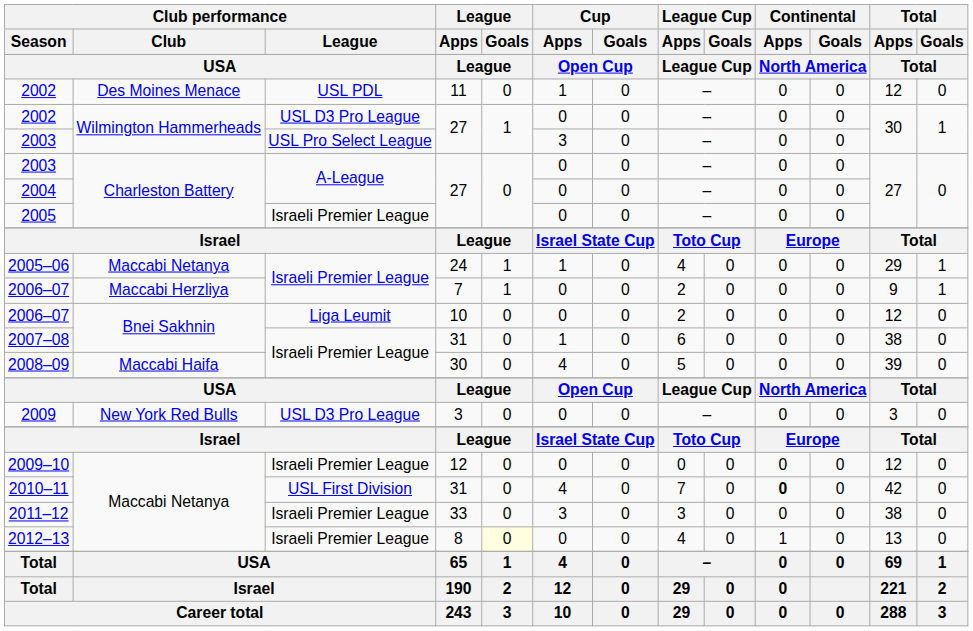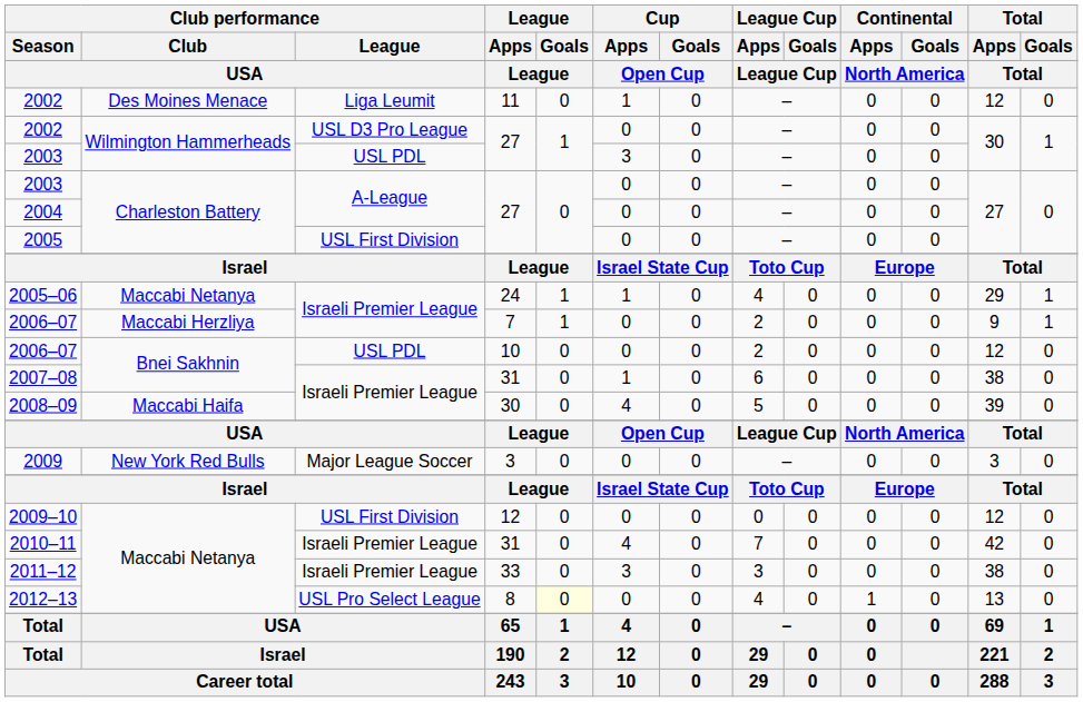 <table class="wikitable" style="text-align:center">
 <tr>
 <th colspan=3>Club performance</th>
 <th colspan=2>League</th>
 <th colspan=2>Cup</th>
 <th colspan=2>League Cup</th>
 <th colspan=2>Continental</th>
 <th colspan=2>Total</th>
 </tr>
 <tr>
 <th>Season</th>
 <th>Club</th>
 <th>League</th>
 <th>Apps</th>
 <th>Goals</th>
 <th>Apps</th>
 <th>Goals</th>
 <th>Apps</th>
 <th>Goals</th>
 <th>Apps</th>
 <th>Goals</th>
 <th>Apps</th>
 <th>Goals</th>
 </tr>
 <tr>
 </tr>
 <tr>
 <th colspan=3>USA</th>
 <th colspan=2>League</th>
 <th colspan=2><a href='#'>Open Cup</a></th>
 <th colspan=2>League Cup</th>
 <th colspan=2><a href='#'>North America</a></th>
 <th colspan=2>Total</th>
 </tr>
 <tr>
 <td><a href='#'>2002</a></td>
 <td><a href='#'>Des Moines Menace</a></td>
-<td><a href='#'>USL PDL</a></td>
+<td><a href='#'>Liga Leumit</a></td>
 <td>11</td>
 <td>0</td>
 <td>1</td>
 <td>0</td>
 <td colspan="2">–</td>
 <td>0</td>
 <td>0</td>
 <td>12</td>
 <td>0</td>
 </tr>
 <tr>
 <td><a href='#'>2002</a></td>
 <td rowspan="2"><a href='#'>Wilmington Hammerheads</a></td>
 <td><a href='#'>USL D3 Pro League</a></td>
 <td rowspan="2">27</td>
 <td rowspan="2">1</td>
 <td>0</td>
 <td>0</td>
 <td colspan="2">–</td>
 <td>0</td>
 <td>0</td>
 <td rowspan="2">30</td>
 <td rowspan="2">1</td>
 </tr>
 <tr>
 <td><a href='#'>2003</a></td>
-<td><a href='#'>USL Pro Select League</a></td>
+<td><a href='#'>USL PDL</a></td>
 <td>3</td>
 <td>0</td>
 <td colspan="2">–</td>
 <td>0</td>
 <td>0</td>
 </tr>
 <tr>
 <td><a href='#'>2003</a></td>
 <td rowspan="3"><a href='#'>Charleston Battery</a></td>
 <td rowspan="2"><a href='#'>A-League</a></td>
 <td rowspan="3">27</td>
 <td rowspan="3">0</td>
 <td>0</td>
 <td>0</td>
 <td colspan="2">–</td>
 <td>0</td>
 <td>0</td>
 <td rowspan="3">27</td>
 <td rowspan="3">0</td>
 </tr>
 <tr>
 <td><a href='#'>2004</a></td>
 <td>0</td>
 <td>0</td>
 <td colspan="2">–</td>
 <td>0</td>
 <td>0</td>
 </tr>
 <tr>
 <td><a href='#'>2005</a></td>
-<td>Israeli Premier League</td>
+<td><a href='#'>USL First Division</a></td>
 <td>0</td>
 <td>0</td>
 <td colspan="2">–</td>
 <td>0</td>
 <td>0</td>
 </tr>
 <tr>
 </tr>
 <tr>
 <th colspan=3>Israel</th>
 <th colspan=2>League</th>
 <th colspan=2><a href='#'>Israel State Cup</a></th>
 <th colspan=2><a href='#'>Toto Cup</a></th>
 <th colspan=2><a href='#'>Europe</a></th>
 <th colspan=2>Total</th>
 </tr>
 <tr>
 <td><a href='#'>2005–06</a></td>
 <td><a href='#'>Maccabi Netanya</a></td>
 <td rowspan="2"><a href='#'>Israeli Premier League</a></td>
 <td>24</td>
 <td>1</td>
 <td>1</td>
 <td>0</td>
 <td>4</td>
 <td>0</td>
 <td>0</td>
 <td>0</td>
 <td>29</td>
 <td>1</td>
 </tr>
 <tr>
 <td><a href='#'>2006–07</a></td>
 <td><a href='#'>Maccabi Herzliya</a></td>
 <td>7</td>
 <td>1</td>
 <td>0</td>
 <td>0</td>
 <td>2</td>
 <td>0</td>
 <td>0</td>
 <td>0</td>
 <td>9</td>
 <td>1</td>
 </tr>
 <tr>
 <td><a href='#'>2006–07</a></td>
 <td rowspan="2"><a href='#'>Bnei Sakhnin</a></td>
-<td><a href='#'>Liga Leumit</a></td>
+<td><a href='#'>USL PDL</a></td>
 <td>10</td>
 <td>0</td>
 <td>0</td>
 <td>0</td>
 <td>2</td>
 <td>0</td>
 <td>0</td>
 <td>0</td>
 <td>12</td>
 <td>0</td>
 </tr>
 <tr>
 <td><a href='#'>2007–08</a></td>
 <td rowspan="2">Israeli Premier League</td>
 <td>31</td>
 <td>0</td>
 <td>1</td>
 <td>0</td>
 <td>6</td>
 <td>0</td>
 <td>0</td>
 <td>0</td>
 <td>38</td>
 <td>0</td>
 </tr>
 <tr>
 <td><a href='#'>2008–09</a></td>
 <td><a href='#'>Maccabi Haifa</a></td>
 <td>30</td>
 <td>0</td>
 <td>4</td>
 <td>0</td>
 <td>5</td>
 <td>0</td>
 <td>0</td>
 <td>0</td>
 <td>39</td>
 <td>0</td>
 </tr>
 <tr>
 </tr>
 <tr>
 <th colspan=3>USA</th>
 <th colspan=2>League</th>
 <th colspan=2><a href='#'>Open Cup</a></th>
 <th colspan=2>League Cup</th>
 <th colspan=2><a href='#'>North America</a></th>
 <th colspan=2>Total</th>
 </tr>
 <tr>
 <td><a href='#'>2009</a></td>
 <td><a href='#'>New York Red Bulls</a></td>
-<td><a href='#'>USL D3 Pro League</a></td>
+<td>Major League Soccer</td>
 <td>3</td>
 <td>0</td>
 <td>0</td>
 <td>0</td>
 <td colspan="2">–</td>
 <td>0</td>
 <td>0</td>
 <td>3</td>
 <td>0</td>
 </tr>
 <tr>
 </tr>
 <tr>
 <th colspan=3>Israel</th>
 <th colspan=2>League</th>
 <th colspan=2><a href='#'>Israel State Cup</a></th>
 <th colspan=2><a href='#'>Toto Cup</a></th>
 <th colspan=2><a href='#'>Europe</a></th>
 <th colspan=2>Total</th>
 </tr>
 <tr>
 <td><a href='#'>2009–10</a></td>
 <td rowspan=4>Maccabi Netanya</td>
-<td>Israeli Premier League</td>
+<td><a href='#'>USL First Division</a></td>
 <td>12</td>
 <td>0</td>
 <td>0</td>
 <td>0</td>
 <td>0</td>
 <td>0</td>
 <td>0</td>
 <td>0</td>
 <td>12</td>
 <td>0</td>
 </tr>
 <tr>
 <td><a href='#'>2010–11</a></td>
-<td><a href='#'>USL First Division</a></td>
+<td>Israeli Premier League</td>
 <td>31</td>
 <td>0</td>
 <td>4</td>
 <td>0</td>
 <td>7</td>
 <td>0</td>
-<td><strong>0</strong></td>
+<td>0</td>
 <td>0</td>
 <td>42</td>
 <td>0</td>
 </tr>
 <tr>
 <td><a href='#'>2011–12</a></td>
 <td>Israeli Premier League</td>
 <td>33</td>
 <td>0</td>
 <td>3</td>
 <td>0</td>
 <td>3</td>
 <td>0</td>
 <td>0</td>
 <td>0</td>
 <td>38</td>
 <td>0</td>
 </tr>
 <tr>
 <td><a href='#'>2012–13</a></td>
-<td>Israeli Premier League</td>
+<td><a href='#'>USL Pro Select League</a></td>
 <td>8</td>
 <td style="background: lightyellow;">0</td>
 <td>0</td>
 <td>0</td>
 <td>4</td>
 <td>0</td>
 <td>1</td>
 <td>0</td>
 <td>13</td>
 <td>0</td>
 </tr>
 <tr>
 </tr>
 <tr>
 <th rowspan=1>Total</th>
 <th colspan=2>USA</th>
 <th>65</th>
 <th>1</th>
 <th>4</th>
 <th>0</th>
 <th colspan="2">–</th>
 <th>0</th>
 <th>0</th>
 <th>69</th>
 <th>1</th>
 </tr>
 <tr>
 <th rowspan=1>Total</th>
 <th colspan=2>Israel</th>
 <th>190</th>
 <th>2</th>
 <th>12</th>
 <th>0</th>
 <th>29</th>
 <th>0</th>
 <th>0</th>
 <th></th>
 <th>221</th>
 <th>2</th>
 </tr>
 <tr>
 <th colspan=3>Career total</th>
 <th>243</th>
 <th>3</th>
 <th>10</th>
 <th>0</th>
 <th>29</th>
 <th>0</th>
 <th>0</th>
 <th>0</th>
 <th>288</th>
 <th>3</th>
 </tr>
 </table>
